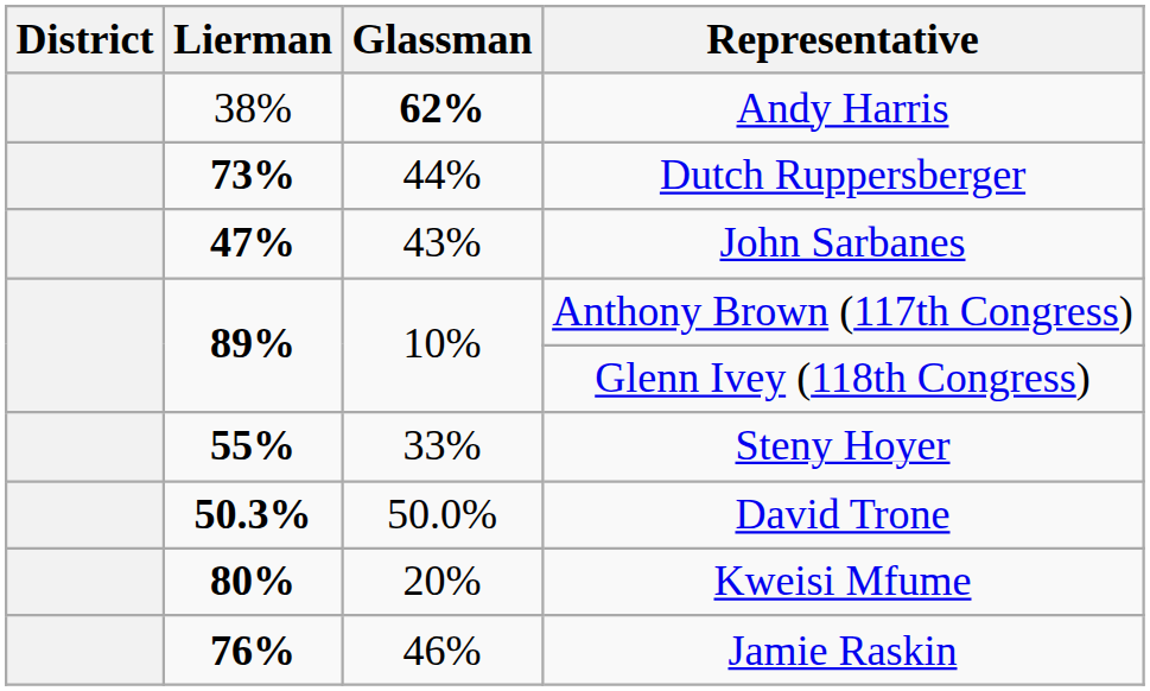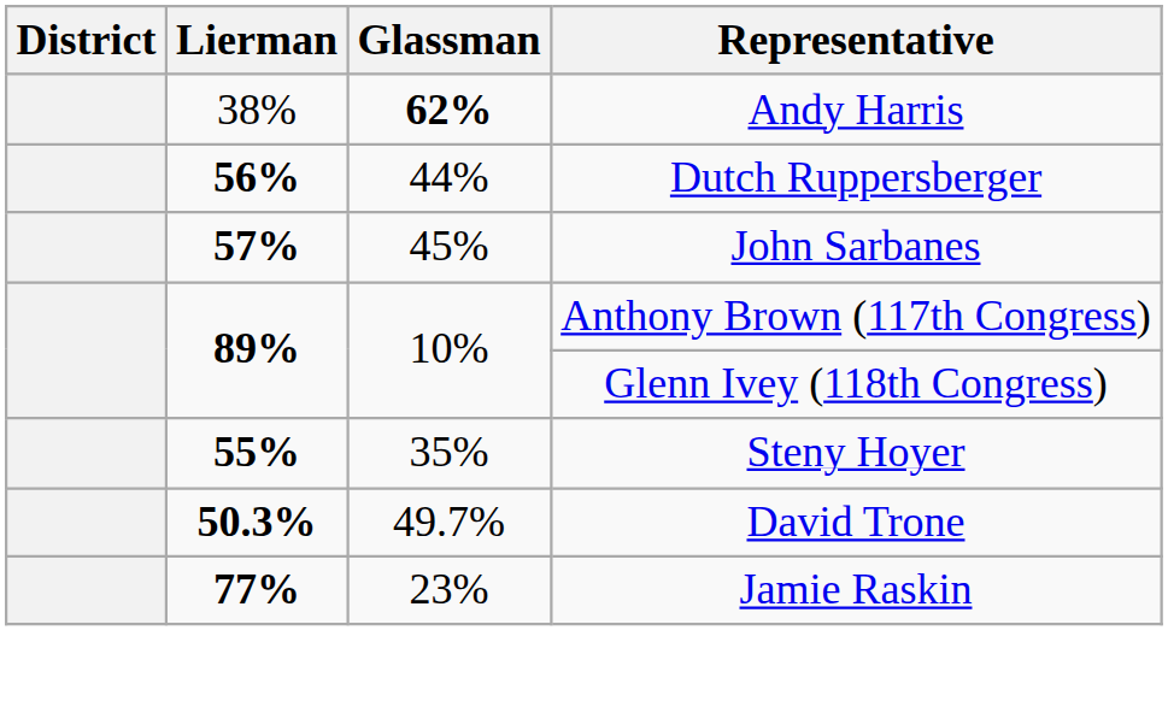 <table class="wikitable sortable">
 <tr>
 <th>District</th>
 <th>Lierman</th>
 <th>Glassman</th>
 <th>Representative</th>
 </tr>
 <tr align=center>
 <th></th>
 <td>38%</td>
 <td><strong>62%</strong></td>
 <td><a href='#'>Andy Harris</a></td>
 </tr>
 <tr align=center>
 <th></th>
-<td><strong>73%</strong></td>
+<td><strong>56%</strong></td>
 <td>44%</td>
 <td><a href='#'>Dutch Ruppersberger</a></td>
 </tr>
 <tr align=center>
 <th rowspan ></th>
-<td rowspan><strong>47%</strong></td>
-<td rowspan>43%</td>
+<td rowspan><strong>57%</strong></td>
+<td rowspan>45%</td>
 <td><a href='#'>John Sarbanes</a></td>
 </tr>
 <tr align=center>
 <th rowspan=2 ></th>
 <td rowspan=2><strong>89%</strong></td>
 <td rowspan=2>10%</td>
 <td><a href='#'>Anthony Brown</a> (<a href='#'>117th Congress</a>)</td>
 </tr>
 <tr align=center>
 <td><a href='#'>Glenn Ivey</a> (<a href='#'>118th Congress</a>)</td>
 </tr>
 <tr align=center>
 <th></th>
 <td><strong>55%</strong></td>
-<td>33%</td>
+<td>35%</td>
 <td><a href='#'>Steny Hoyer</a></td>
 </tr>
 <tr align=center>
 <th></th>
 <td><strong>50.3%</strong></td>
-<td>50.0%</td>
+<td>49.7%</td>
 <td><a href='#'>David Trone</a></td>
 </tr>
 <tr align=center>
 <th></th>
-<td><strong>80%</strong></td>
-<td>20%</td>
-<td><a href='#'>Kweisi Mfume</a></td>
-</tr>
-<tr align=center>
-<th></th>
-<td><strong>76%</strong></td>
-<td>46%</td>
+<td><strong>77%</strong></td>
+<td>23%</td>
 <td><a href='#'>Jamie Raskin</a></td>
 </tr>
 </table>
